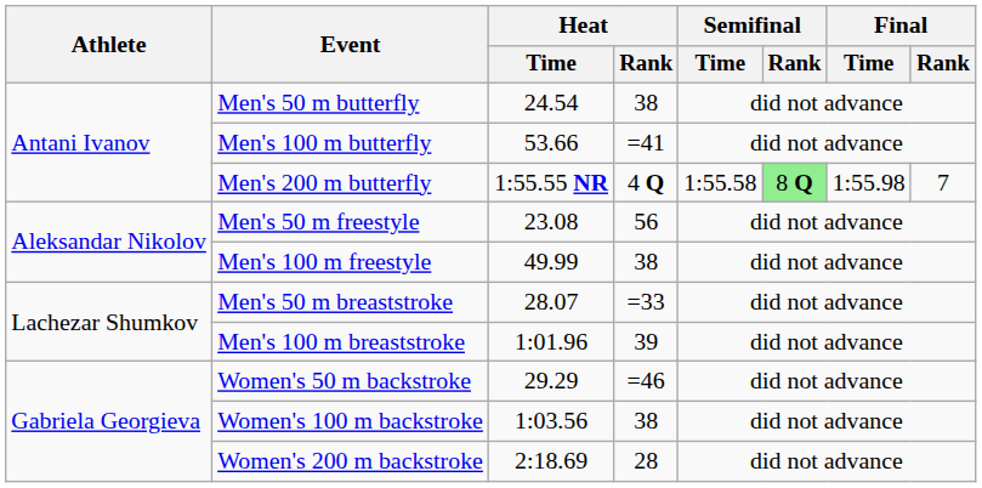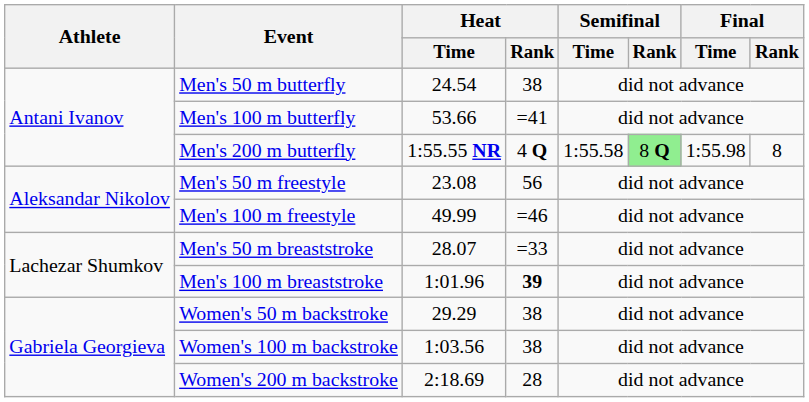 <table class=wikitable style="font-size:90%">
 <tr>
 <th rowspan="2">Athlete</th>
 <th rowspan="2">Event</th>
 <th colspan="2">Heat</th>
 <th colspan="2">Semifinal</th>
 <th colspan="2">Final</th>
 </tr>
 <tr style="font-size:95%">
 <th>Time</th>
 <th>Rank</th>
 <th>Time</th>
 <th>Rank</th>
 <th>Time</th>
 <th>Rank</th>
 </tr>
 <tr align=center>
 <td align=left rowspan=3><a href='#'>Antani Ivanov</a></td>
 <td align=left><a href='#'>Men's 50 m butterfly</a></td>
 <td>24.54</td>
 <td>38</td>
 <td colspan=4>did not advance</td>
 </tr>
 <tr align=center>
 <td align=left><a href='#'>Men's 100 m butterfly</a></td>
 <td>53.66</td>
 <td>=41</td>
 <td colspan=4>did not advance</td>
 </tr>
 <tr align=center>
 <td align=left><a href='#'>Men's 200 m butterfly</a></td>
 <td>1:55.55 <strong><a href='#'>NR</a></strong></td>
 <td>4 <strong>Q</strong></td>
 <td>1:55.58</td>
 <td style="background: lightgreen;">8 <strong>Q</strong></td>
 <td>1:55.98</td>
-<td>7</td>
+<td>8</td>
 </tr>
 <tr align=center>
 <td align=left rowspan=2><a href='#'>Aleksandar Nikolov</a></td>
 <td align=left><a href='#'>Men's 50 m freestyle</a></td>
 <td>23.08</td>
 <td>56</td>
 <td colspan=4>did not advance</td>
 </tr>
 <tr align=center>
 <td align=left><a href='#'>Men's 100 m freestyle</a></td>
 <td>49.99</td>
-<td>38</td>
+<td>=46</td>
 <td colspan=4>did not advance</td>
 </tr>
 <tr align=center>
 <td align=left rowspan=2>Lachezar Shumkov</td>
 <td align=left><a href='#'>Men's 50 m breaststroke</a></td>
 <td>28.07</td>
 <td>=33</td>
 <td colspan=4>did not advance</td>
 </tr>
 <tr align=center>
 <td align=left><a href='#'>Men's 100 m breaststroke</a></td>
 <td>1:01.96</td>
-<td>39</td>
+<td><strong>39</strong></td>
 <td colspan=4>did not advance</td>
 </tr>
 <tr align=center>
 <td align=left rowspan=3><a href='#'>Gabriela Georgieva</a></td>
 <td align=left><a href='#'>Women's 50 m backstroke</a></td>
 <td>29.29</td>
-<td>=46</td>
+<td>38</td>
 <td colspan=4>did not advance</td>
 </tr>
 <tr align=center>
 <td align=left><a href='#'>Women's 100 m backstroke</a></td>
 <td>1:03.56</td>
 <td>38</td>
 <td colspan=4>did not advance</td>
 </tr>
 <tr align=center>
 <td align=left><a href='#'>Women's 200 m backstroke</a></td>
 <td>2:18.69</td>
 <td>28</td>
 <td colspan=4>did not advance</td>
 </tr>
 </table>
